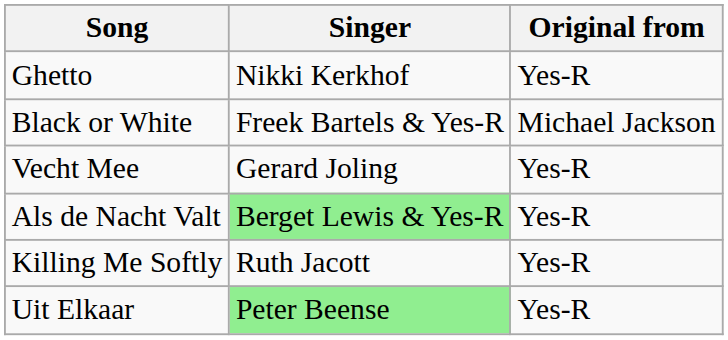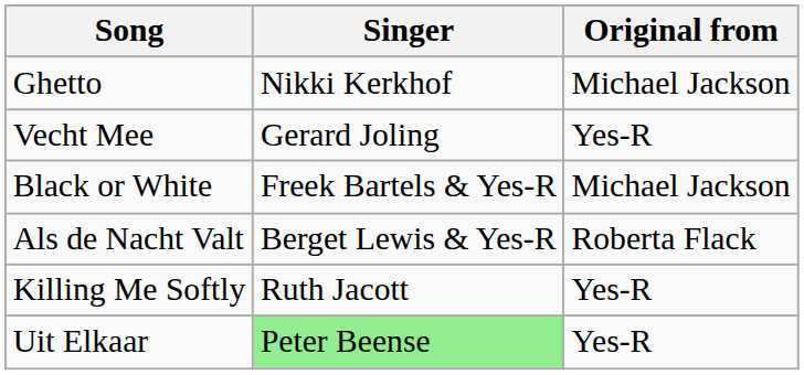 <table class="wikitable">
 <tr>
 <th>Song</th>
 <th>Singer</th>
 <th>Original from</th>
 </tr>
 <tr>
 <td>Ghetto</td>
 <td>Nikki Kerkhof</td>
+<td>Michael Jackson</td>
+</tr>
+<tr>
+<td>Vecht Mee</td>
+<td>Gerard Joling</td>
 <td>Yes-R</td>
 </tr>
 <tr>
 <td>Black or White</td>
 <td>Freek Bartels & Yes-R</td>
 <td>Michael Jackson</td>
 </tr>
 <tr>
-<td>Vecht Mee</td>
-<td>Gerard Joling</td>
-<td>Yes-R</td>
-</tr>
-<tr>
 <td>Als de Nacht Valt</td>
-<td style="background: lightgreen;">Berget Lewis & Yes-R</td>
-<td>Yes-R</td>
+<td>Berget Lewis & Yes-R</td>
+<td>Roberta Flack</td>
 </tr>
 <tr>
 <td>Killing Me Softly</td>
 <td>Ruth Jacott</td>
 <td>Yes-R</td>
 </tr>
 <tr>
 <td>Uit Elkaar</td>
 <td style="background: lightgreen;">Peter Beense</td>
 <td>Yes-R</td>
 </tr>
 </table>
